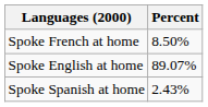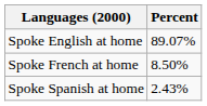 <table class="wikitable sortable collapsible" style="font-size: 90%;">
 <tr>
 <th>Languages (2000)</th>
 <th>Percent</th>
 </tr>
 <tr>
+<td>Spoke English at home</td>
+<td>89.07%</td>
+</tr>
+<tr>
 <td>Spoke French at home</td>
 <td>8.50%</td>
-</tr>
-<tr>
-<td>Spoke English at home</td>
-<td>89.07%</td>
 </tr>
 <tr>
 <td>Spoke Spanish at home</td>
 <td>2.43%</td>
 </tr>
 </table>
